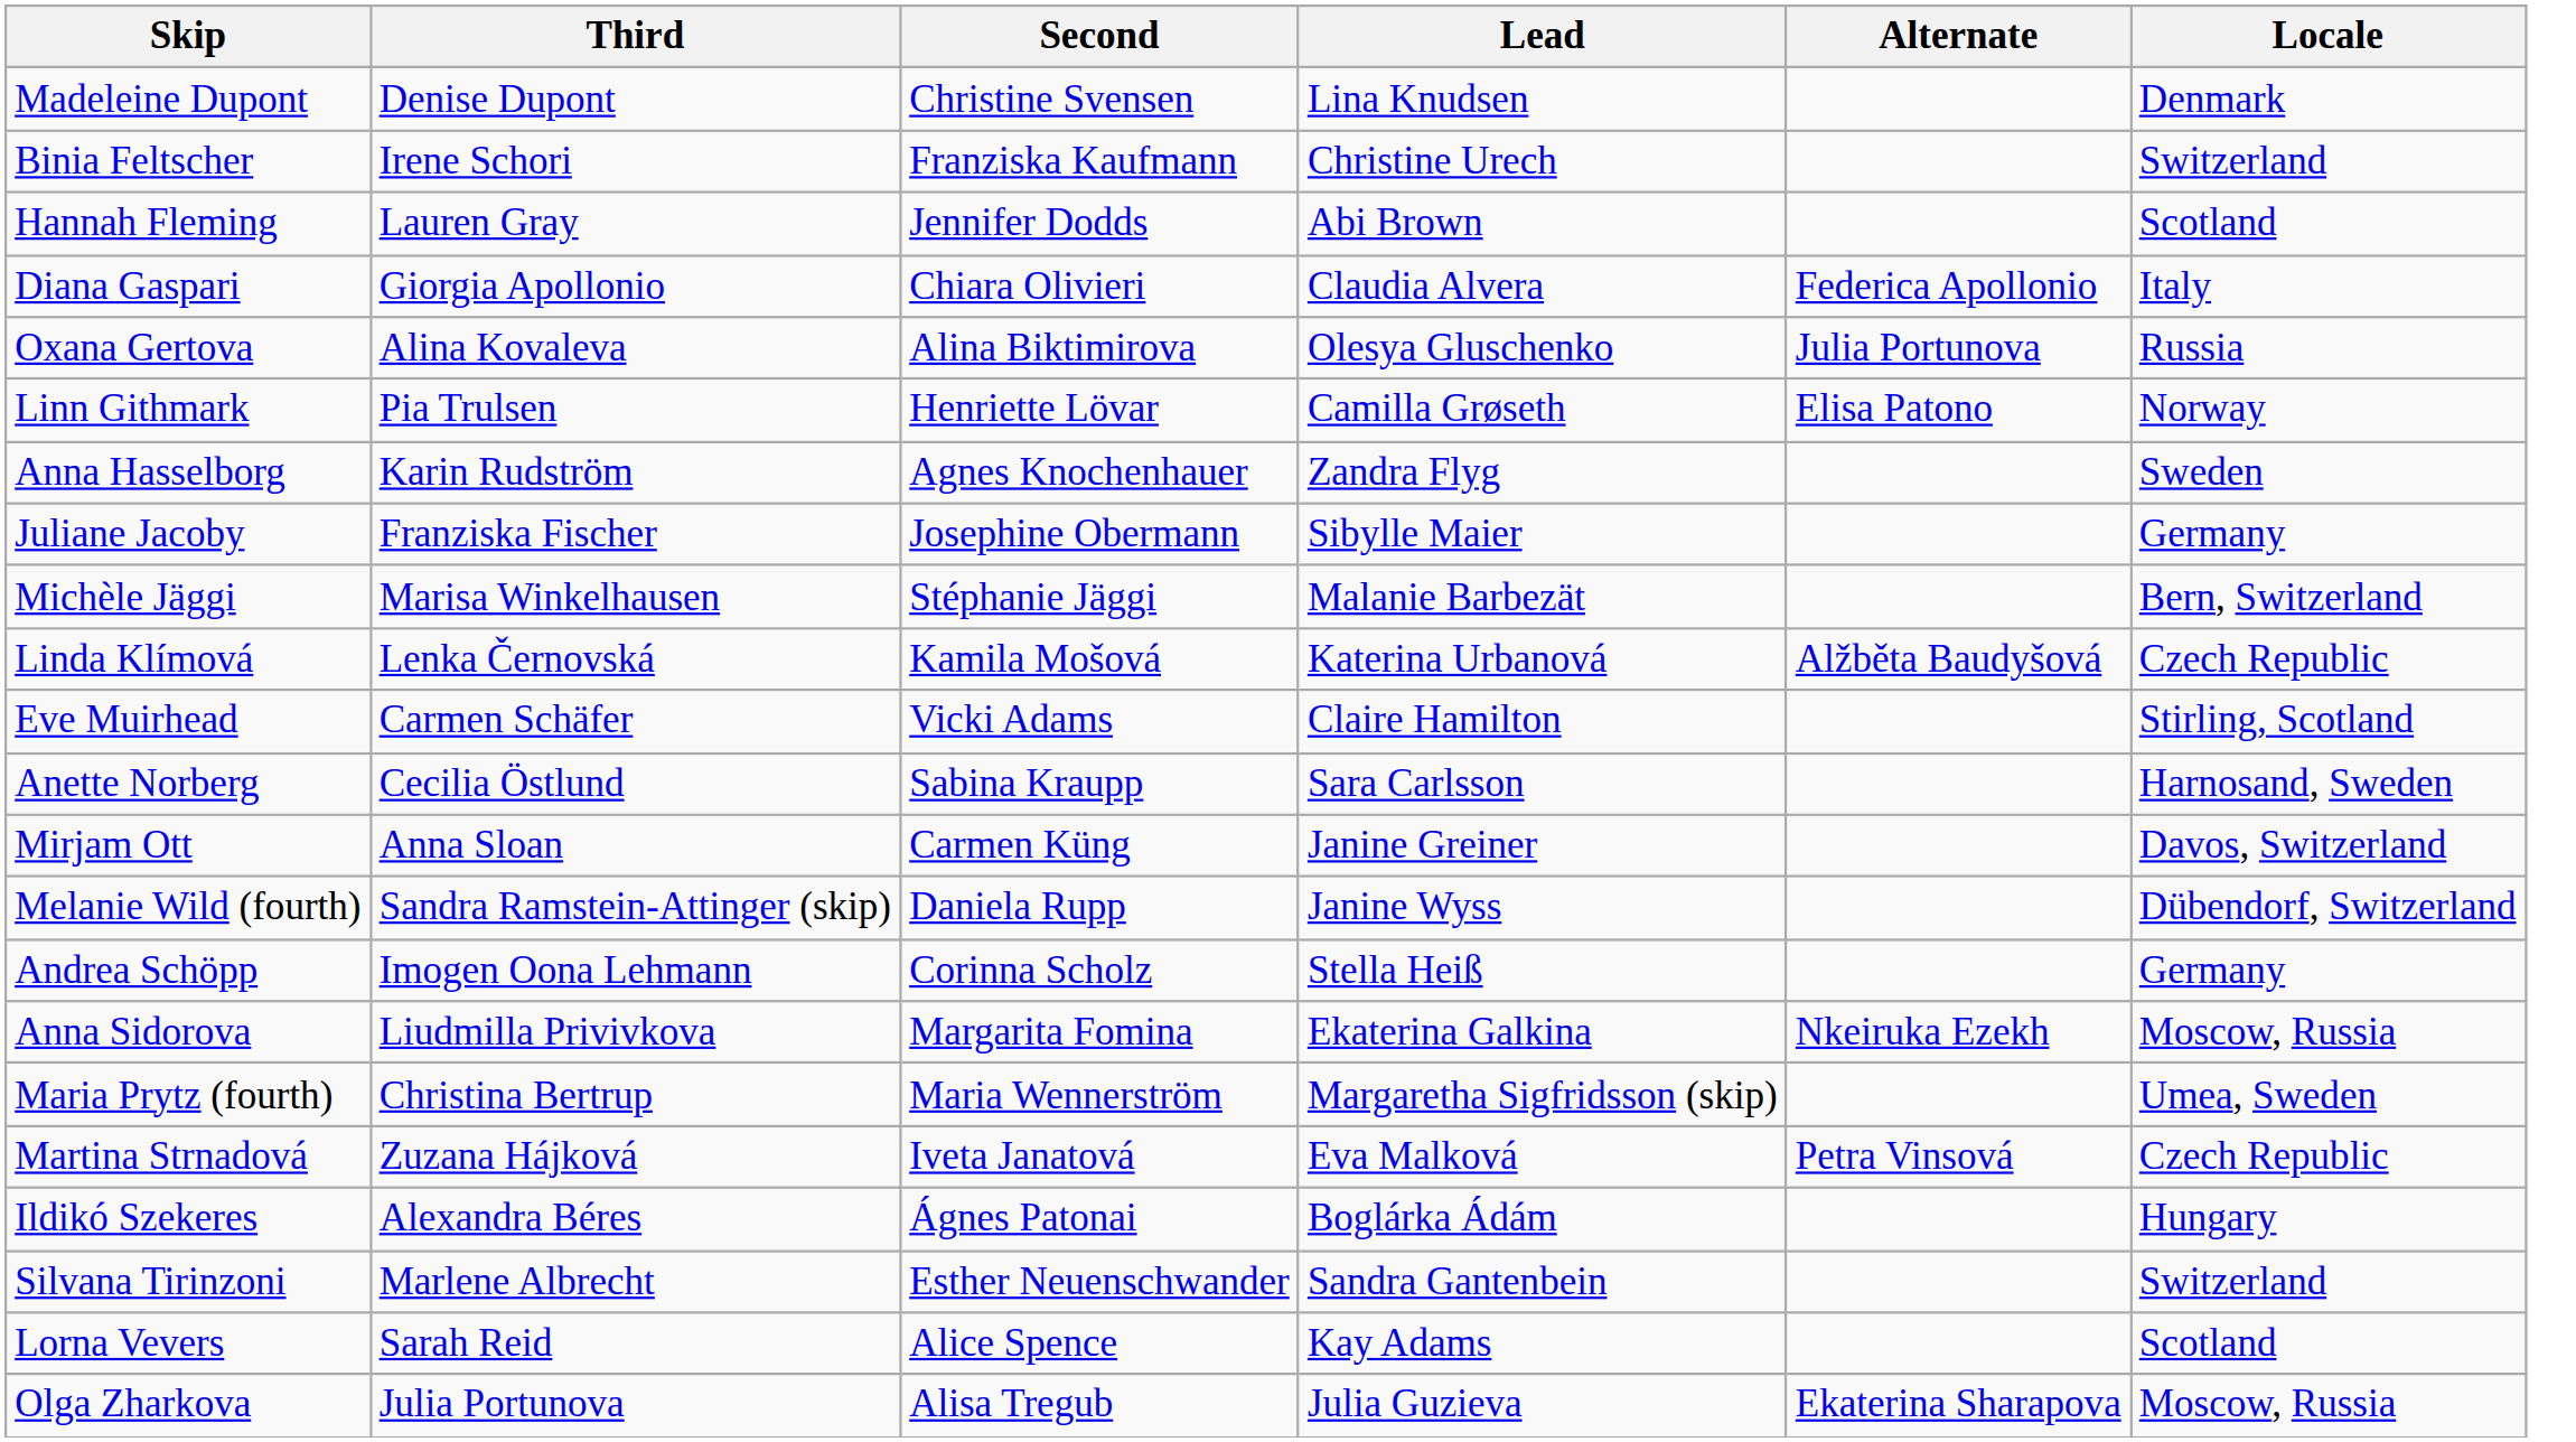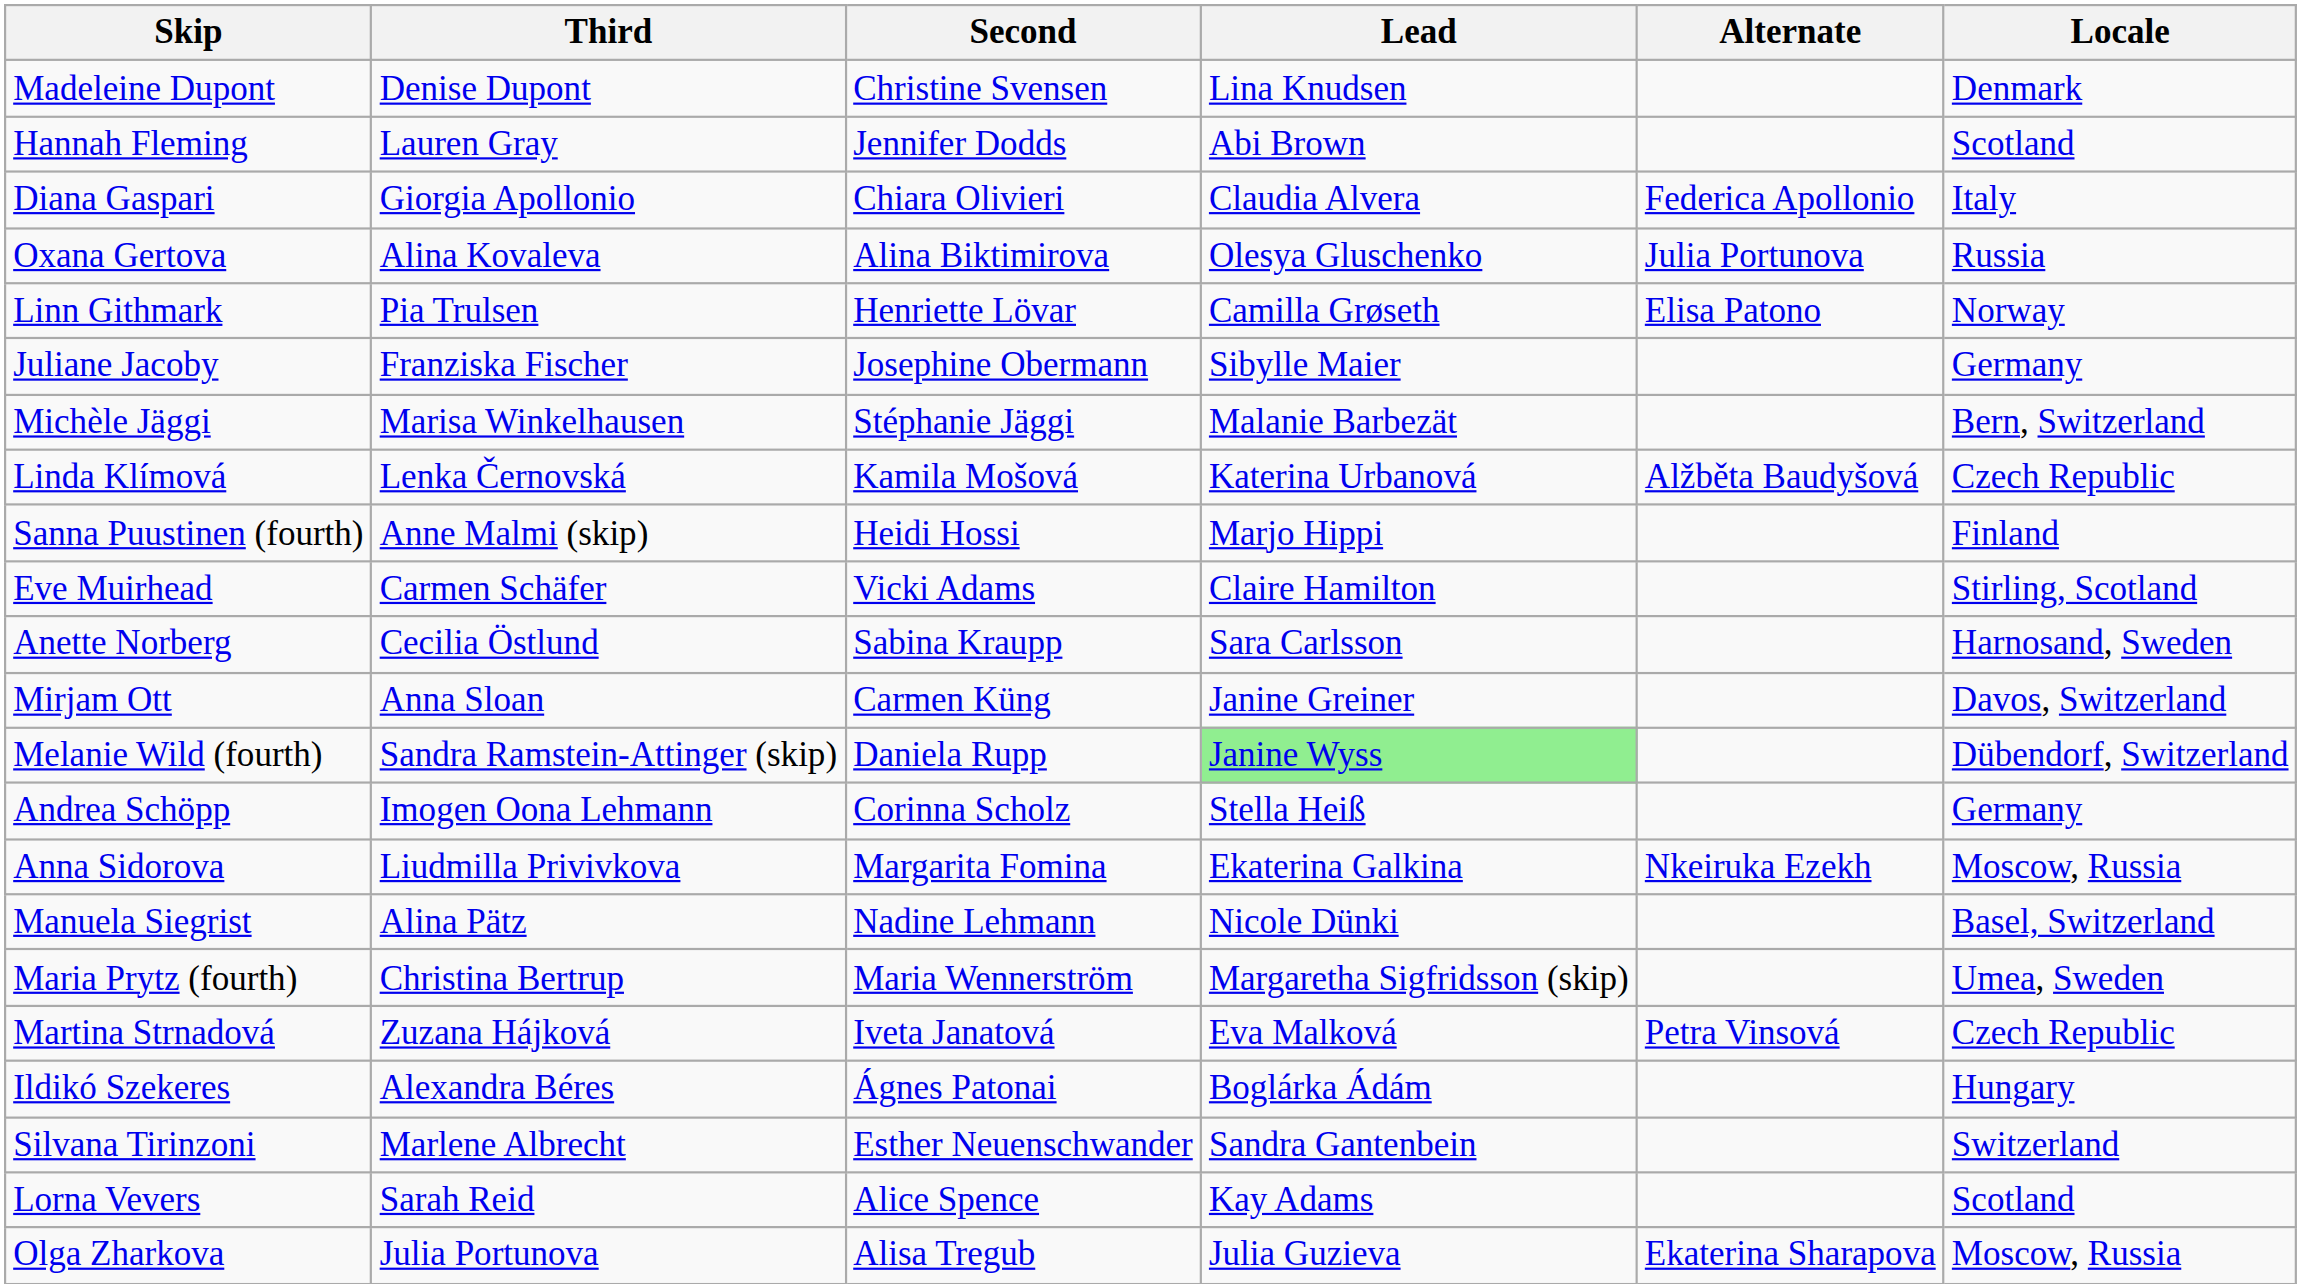 <table class=wikitable>
 <tr>
 <th>Skip</th>
 <th>Third</th>
 <th>Second</th>
 <th>Lead</th>
 <th>Alternate</th>
 <th>Locale</th>
 </tr>
 <tr>
 <td><a href='#'>Madeleine Dupont</a></td>
 <td><a href='#'>Denise Dupont</a></td>
 <td><a href='#'>Christine Svensen</a></td>
 <td><a href='#'>Lina Knudsen</a></td>
 <td></td>
 <td> <a href='#'>Denmark</a></td>
-</tr>
-<tr>
-<td><a href='#'>Binia Feltscher</a></td>
-<td><a href='#'>Irene Schori</a></td>
-<td><a href='#'>Franziska Kaufmann</a></td>
-<td><a href='#'>Christine Urech</a></td>
-<td></td>
-<td> <a href='#'>Switzerland</a></td>
 </tr>
 <tr>
 <td><a href='#'>Hannah Fleming</a></td>
 <td><a href='#'>Lauren Gray</a></td>
 <td><a href='#'>Jennifer Dodds</a></td>
 <td><a href='#'>Abi Brown</a></td>
 <td></td>
 <td> <a href='#'>Scotland</a></td>
 </tr>
 <tr>
 <td><a href='#'>Diana Gaspari</a></td>
 <td><a href='#'>Giorgia Apollonio</a></td>
 <td><a href='#'>Chiara Olivieri</a></td>
 <td><a href='#'>Claudia Alvera</a></td>
 <td><a href='#'>Federica Apollonio</a></td>
 <td> <a href='#'>Italy</a></td>
 </tr>
 <tr>
 <td><a href='#'>Oxana Gertova</a></td>
 <td><a href='#'>Alina Kovaleva</a></td>
 <td><a href='#'>Alina Biktimirova</a></td>
 <td><a href='#'>Olesya Gluschenko</a></td>
 <td><a href='#'>Julia Portunova</a></td>
 <td> <a href='#'>Russia</a></td>
 </tr>
 <tr>
 <td><a href='#'>Linn Githmark</a></td>
 <td><a href='#'>Pia Trulsen</a></td>
 <td><a href='#'>Henriette Lövar</a></td>
 <td><a href='#'>Camilla Grøseth</a></td>
 <td><a href='#'>Elisa Patono</a></td>
 <td> <a href='#'>Norway</a></td>
 </tr>
 <tr>
-<td><a href='#'>Anna Hasselborg</a></td>
-<td><a href='#'>Karin Rudström</a></td>
-<td><a href='#'>Agnes Knochenhauer</a></td>
-<td><a href='#'>Zandra Flyg</a></td>
-<td></td>
-<td> <a href='#'>Sweden</a></td>
-</tr>
-<tr>
 <td><a href='#'>Juliane Jacoby</a></td>
 <td><a href='#'>Franziska Fischer</a></td>
 <td><a href='#'>Josephine Obermann</a></td>
 <td><a href='#'>Sibylle Maier</a></td>
 <td></td>
 <td> <a href='#'>Germany</a></td>
 </tr>
 <tr>
 <td><a href='#'>Michèle Jäggi</a></td>
 <td><a href='#'>Marisa Winkelhausen</a></td>
 <td><a href='#'>Stéphanie Jäggi</a></td>
 <td><a href='#'>Malanie Barbezät</a></td>
 <td></td>
 <td> <a href='#'>Bern</a>, <a href='#'>Switzerland</a></td>
 </tr>
 <tr>
 <td><a href='#'>Linda Klímová</a></td>
 <td><a href='#'>Lenka Černovská</a></td>
 <td><a href='#'>Kamila Mošová</a></td>
 <td><a href='#'>Katerina Urbanová</a></td>
 <td><a href='#'>Alžběta Baudyšová</a></td>
 <td> <a href='#'>Czech Republic</a></td>
+</tr>
+<tr>
+<td><a href='#'>Sanna Puustinen</a> (fourth)</td>
+<td><a href='#'>Anne Malmi</a> (skip)</td>
+<td><a href='#'>Heidi Hossi</a></td>
+<td><a href='#'>Marjo Hippi</a></td>
+<td></td>
+<td> <a href='#'>Finland</a></td>
 </tr>
 <tr>
 <td><a href='#'>Eve Muirhead</a></td>
 <td><a href='#'>Carmen Schäfer</a></td>
 <td><a href='#'>Vicki Adams</a></td>
 <td><a href='#'>Claire Hamilton</a></td>
 <td></td>
 <td> <a href='#'>Stirling, Scotland</a></td>
 </tr>
 <tr>
 <td><a href='#'>Anette Norberg</a></td>
 <td><a href='#'>Cecilia Östlund</a></td>
 <td><a href='#'>Sabina Kraupp</a></td>
 <td><a href='#'>Sara Carlsson</a></td>
 <td></td>
 <td> <a href='#'>Harnosand</a>, <a href='#'>Sweden</a></td>
 </tr>
 <tr>
 <td><a href='#'>Mirjam Ott</a></td>
 <td><a href='#'>Anna Sloan</a></td>
 <td><a href='#'>Carmen Küng</a></td>
 <td><a href='#'>Janine Greiner</a></td>
 <td></td>
 <td> <a href='#'>Davos</a>, <a href='#'>Switzerland</a></td>
 </tr>
 <tr>
 <td><a href='#'>Melanie Wild</a> (fourth)</td>
 <td><a href='#'>Sandra Ramstein-Attinger</a> (skip)</td>
 <td><a href='#'>Daniela Rupp</a></td>
-<td><a href='#'>Janine Wyss</a></td>
+<td style="background: lightgreen;"><a href='#'>Janine Wyss</a></td>
 <td></td>
 <td> <a href='#'>Dübendorf</a>, <a href='#'>Switzerland</a></td>
 </tr>
 <tr>
 <td><a href='#'>Andrea Schöpp</a></td>
 <td><a href='#'>Imogen Oona Lehmann</a></td>
 <td><a href='#'>Corinna Scholz</a></td>
 <td><a href='#'>Stella Heiß</a></td>
 <td></td>
 <td> <a href='#'>Germany</a></td>
 </tr>
 <tr>
 <td><a href='#'>Anna Sidorova</a></td>
 <td><a href='#'>Liudmilla Privivkova</a></td>
 <td><a href='#'>Margarita Fomina</a></td>
 <td><a href='#'>Ekaterina Galkina</a></td>
 <td><a href='#'>Nkeiruka Ezekh</a></td>
 <td> <a href='#'>Moscow</a>, <a href='#'>Russia</a></td>
+</tr>
+<tr>
+<td><a href='#'>Manuela Siegrist</a></td>
+<td><a href='#'>Alina Pätz</a></td>
+<td><a href='#'>Nadine Lehmann</a></td>
+<td><a href='#'>Nicole Dünki</a></td>
+<td></td>
+<td> <a href='#'>Basel, Switzerland</a></td>
 </tr>
 <tr>
 <td><a href='#'>Maria Prytz</a> (fourth)</td>
 <td><a href='#'>Christina Bertrup</a></td>
 <td><a href='#'>Maria Wennerström</a></td>
 <td><a href='#'>Margaretha Sigfridsson</a> (skip)</td>
 <td></td>
 <td> <a href='#'>Umea</a>, <a href='#'>Sweden</a></td>
 </tr>
 <tr>
 <td><a href='#'>Martina Strnadová</a></td>
 <td><a href='#'>Zuzana Hájková</a></td>
 <td><a href='#'>Iveta Janatová</a></td>
 <td><a href='#'>Eva Malková</a></td>
 <td><a href='#'>Petra Vinsová</a></td>
 <td> <a href='#'>Czech Republic</a></td>
 </tr>
 <tr>
 <td><a href='#'>Ildikó Szekeres</a></td>
 <td><a href='#'>Alexandra Béres</a></td>
 <td><a href='#'>Ágnes Patonai</a></td>
 <td><a href='#'>Boglárka Ádám</a></td>
 <td></td>
 <td> <a href='#'>Hungary</a></td>
 </tr>
 <tr>
 <td><a href='#'>Silvana Tirinzoni</a></td>
 <td><a href='#'>Marlene Albrecht</a></td>
 <td><a href='#'>Esther Neuenschwander</a></td>
 <td><a href='#'>Sandra Gantenbein</a></td>
 <td></td>
 <td> <a href='#'>Switzerland</a></td>
 </tr>
 <tr>
 <td><a href='#'>Lorna Vevers</a></td>
 <td><a href='#'>Sarah Reid</a></td>
 <td><a href='#'>Alice Spence</a></td>
 <td><a href='#'>Kay Adams</a></td>
 <td></td>
 <td> <a href='#'>Scotland</a></td>
 </tr>
 <tr>
 <td><a href='#'>Olga Zharkova</a></td>
 <td><a href='#'>Julia Portunova</a></td>
 <td><a href='#'>Alisa Tregub</a></td>
 <td><a href='#'>Julia Guzieva</a></td>
 <td><a href='#'>Ekaterina Sharapova</a></td>
 <td> <a href='#'>Moscow</a>, <a href='#'>Russia</a></td>
 </tr>
 </table>
